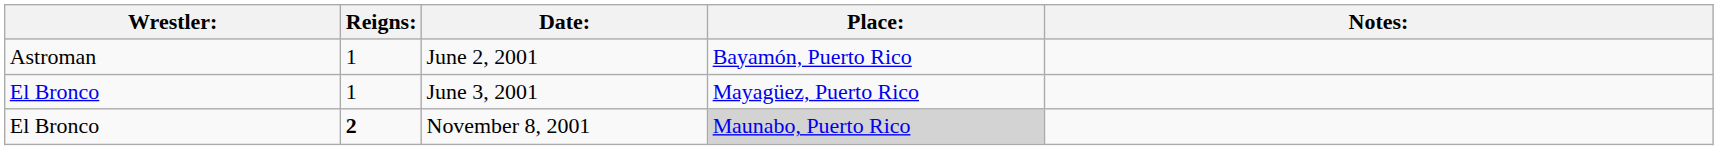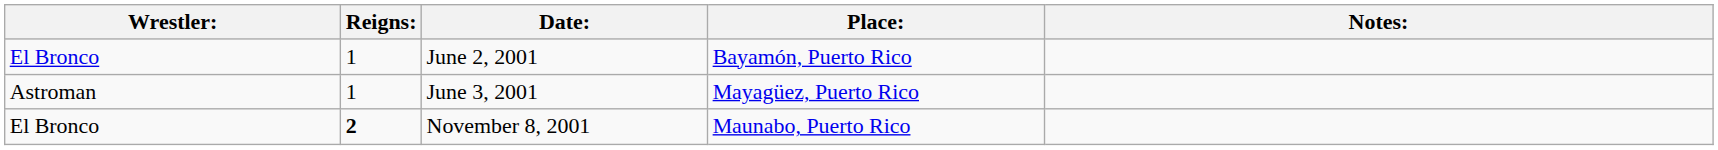 <table class="wikitable">
 <tr>
 <th width=20%>Wrestler:</th>
 <th width=3%>Reigns:</th>
 <th width=17%>Date:</th>
 <th width=20%>Place:</th>
 <th width=40%>Notes:</th>
 </tr>
 <tr>
-<td>Astroman</td>
+<td><a href='#'>El Bronco</a></td>
 <td>1</td>
 <td>June 2, 2001</td>
 <td><a href='#'>Bayamón, Puerto Rico</a></td>
 <td></td>
 </tr>
 <tr>
-<td><a href='#'>El Bronco</a></td>
+<td>Astroman</td>
 <td>1</td>
 <td>June 3, 2001</td>
 <td><a href='#'>Mayagüez, Puerto Rico</a></td>
 <td></td>
 </tr>
 <tr>
 <td>El Bronco</td>
 <td><strong>2</strong></td>
 <td>November 8, 2001</td>
-<td style="background: lightgrey;"><a href='#'>Maunabo, Puerto Rico</a></td>
+<td><a href='#'>Maunabo, Puerto Rico</a></td>
 <td></td>
 </tr>
 </table>
